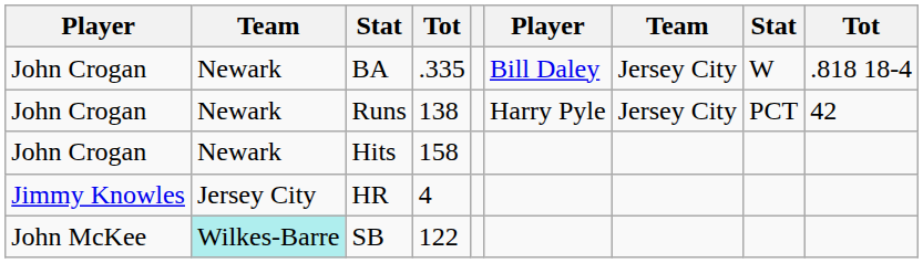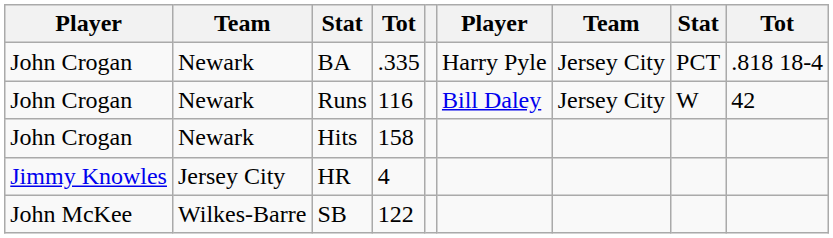 <table class="wikitable">
 <tr>
 <th>Player</th>
 <th>Team</th>
 <th>Stat</th>
 <th>Tot</th>
 <th></th>
 <th>Player</th>
 <th>Team</th>
 <th>Stat</th>
 <th>Tot</th>
 </tr>
 <tr>
 <td>John Crogan</td>
 <td>Newark</td>
 <td>BA</td>
 <td>.335</td>
 <td></td>
-<td><a href='#'>Bill Daley</a></td>
+<td>Harry Pyle</td>
 <td>Jersey City</td>
-<td>W</td>
+<td>PCT</td>
 <td>.818 18-4</td>
 </tr>
 <tr>
 <td>John Crogan</td>
 <td>Newark</td>
 <td>Runs</td>
-<td>138</td>
+<td>116</td>
 <td></td>
-<td>Harry Pyle</td>
+<td><a href='#'>Bill Daley</a></td>
 <td>Jersey City</td>
-<td>PCT</td>
+<td>W</td>
 <td>42</td>
 </tr>
 <tr>
 <td>John Crogan</td>
 <td>Newark</td>
 <td>Hits</td>
 <td>158</td>
 <td></td>
 <td></td>
 <td></td>
 <td></td>
 <td></td>
 </tr>
 <tr>
 <td><a href='#'>Jimmy Knowles</a></td>
 <td>Jersey City</td>
 <td>HR</td>
 <td>4</td>
 <td></td>
 <td></td>
 <td></td>
 <td></td>
 <td></td>
 </tr>
 <tr>
 <td>John McKee</td>
-<td style="background: paleturquoise;">Wilkes-Barre</td>
+<td>Wilkes-Barre</td>
 <td>SB</td>
 <td>122</td>
 <td></td>
 <td></td>
 <td></td>
 <td></td>
 <td></td>
 </tr>
 </table>
